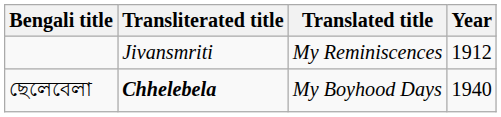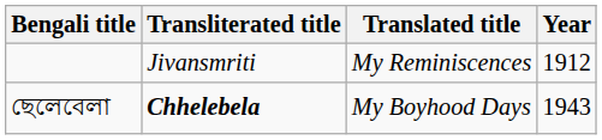 <table class="wikitable">
 <tr>
 <th>Bengali title</th>
 <th>Transliterated title</th>
 <th>Translated title</th>
 <th>Year</th>
 </tr>
 <tr>
 <td></td>
 <td><em>Jivansmriti</em></td>
 <td><em>My Reminiscences</em></td>
 <td>1912</td>
 </tr>
 <tr>
 <td>ছেলেবেলা</td>
 <td><strong><em>Chhelebela</em></strong></td>
 <td><em>My Boyhood Days</em></td>
-<td>1940</td>
+<td>1943</td>
 </tr>
 </table>
